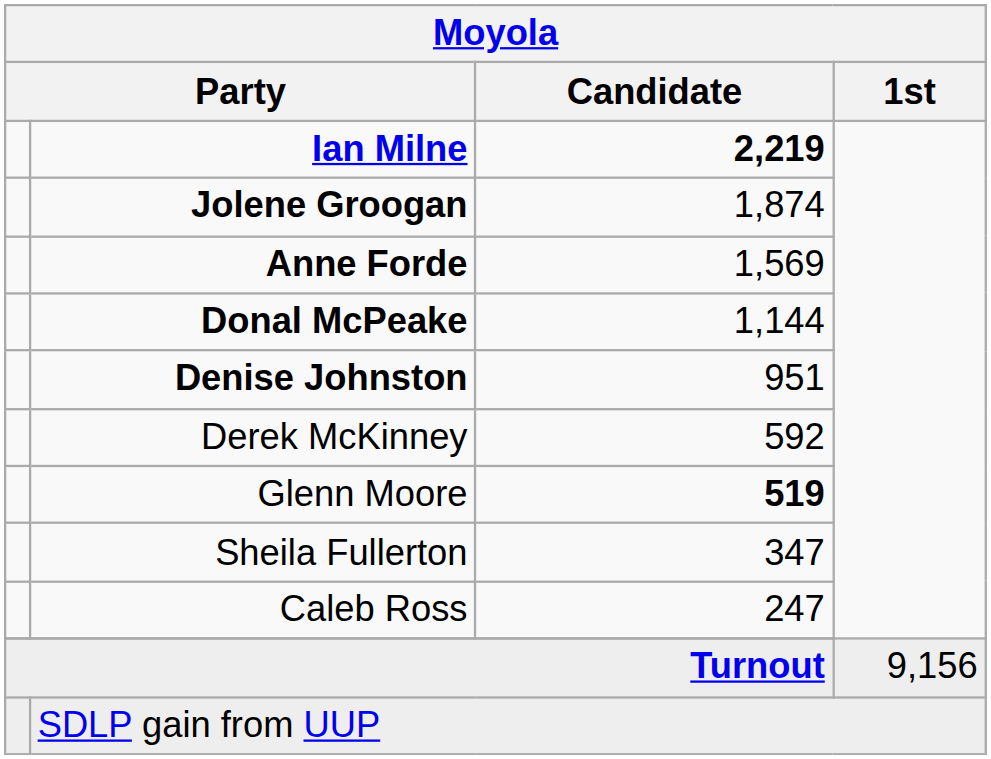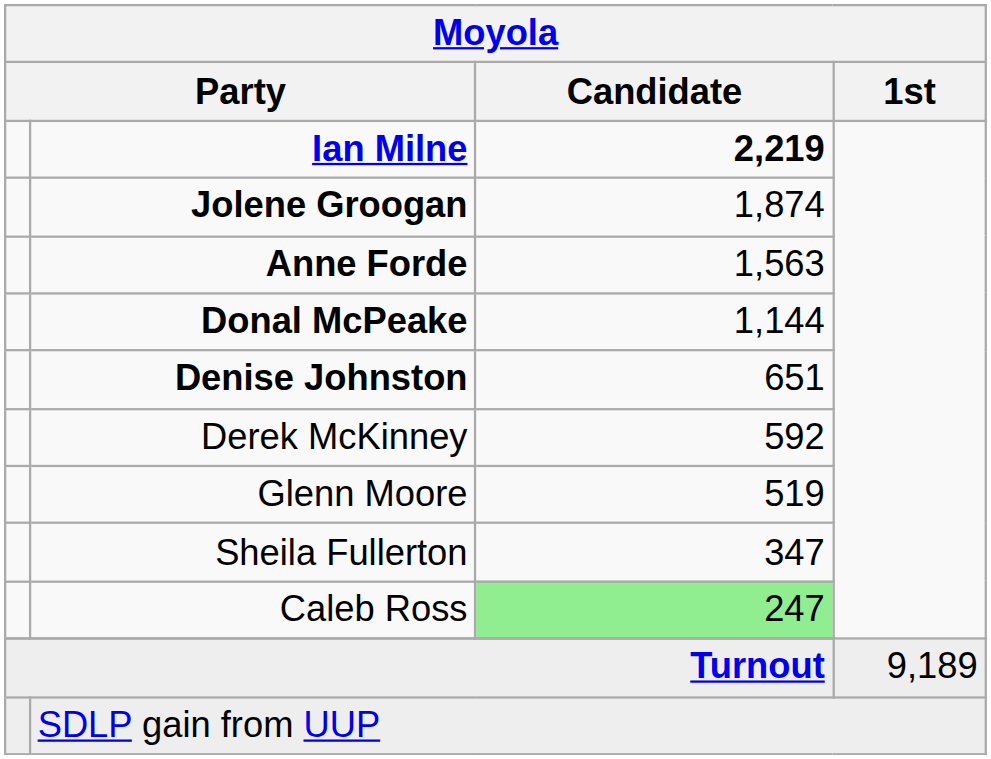 <table class="wikitable">
 <tr>
 <th colspan="4" align="center"><a href='#'>Moyola</a></th>
 </tr>
 <tr>
 <th colspan="2" align="center" width=200>Party</th>
 <th width=150>Candidate</th>
 <th width=60>1st </th>
 </tr>
 <tr>
 <td></td>
 <td align="right"><strong><a href='#'>Ian Milne</a></strong></td>
 <td align="right"><strong>2,219</strong></td>
 </tr>
 <tr>
 <td></td>
 <td align="right"><strong>Jolene Groogan</strong></td>
 <td align="right">1,874</td>
 </tr>
 <tr>
 <td></td>
 <td align="right"><strong>Anne Forde</strong></td>
-<td align="right">1,569</td>
+<td align="right">1,563</td>
 </tr>
 <tr>
 <td></td>
 <td align="right"><strong>Donal McPeake</strong></td>
 <td align="right">1,144</td>
 </tr>
 <tr>
 <td></td>
 <td align="right"><strong>Denise Johnston</strong></td>
-<td align="right">951</td>
+<td align="right">651</td>
 </tr>
 <tr>
 <td></td>
 <td align="right">Derek McKinney</td>
 <td align="right">592</td>
 </tr>
 <tr>
 <td></td>
 <td align="right">Glenn Moore</td>
-<td align="right"><strong>519</strong></td>
+<td align="right">519</td>
 </tr>
 <tr>
 <td></td>
 <td align="right">Sheila Fullerton</td>
 <td align="right">347</td>
 </tr>
 <tr>
 <td></td>
 <td align="right">Caleb Ross</td>
-<td align="right">247</td>
+<td align="right" style="background: lightgreen;">247</td>
 </tr>
 <tr>
 </tr>
 <tr bgcolor="EEEEEE">
 <td colspan=3 align="right"><strong><a href='#'>Turnout</a></strong></td>
-<td align="right">9,156</td>
+<td align="right">9,189</td>
 </tr>
 <tr bgcolor="EEEEEE">
 <td bgcolor=></td>
 <td colspan=4 bgcolor="EEEEEE"><a href='#'>SDLP</a> gain from <a href='#'>UUP</a></td>
 </tr>
 </table>
